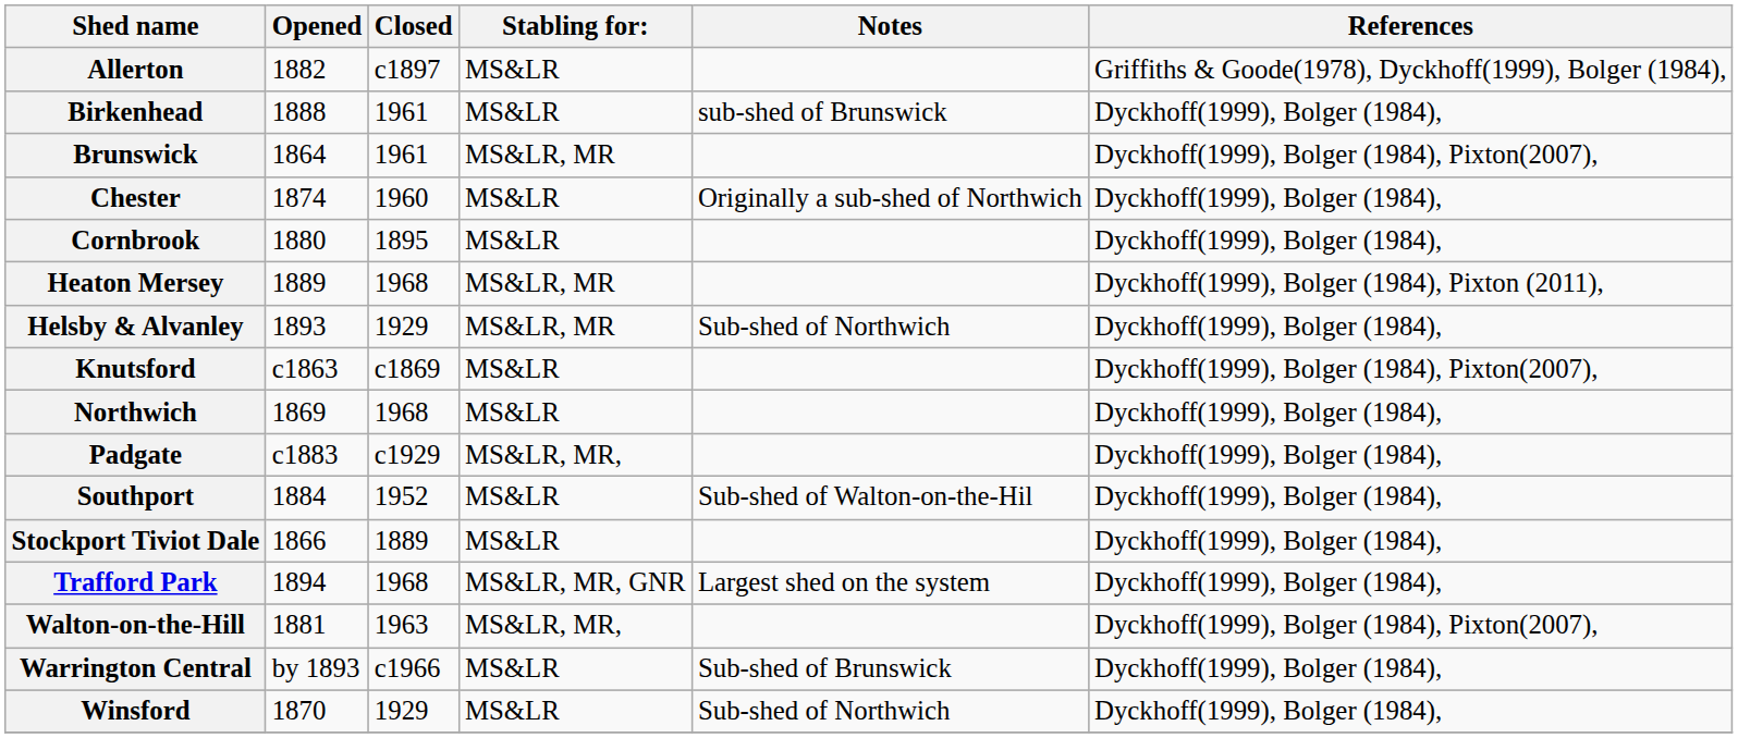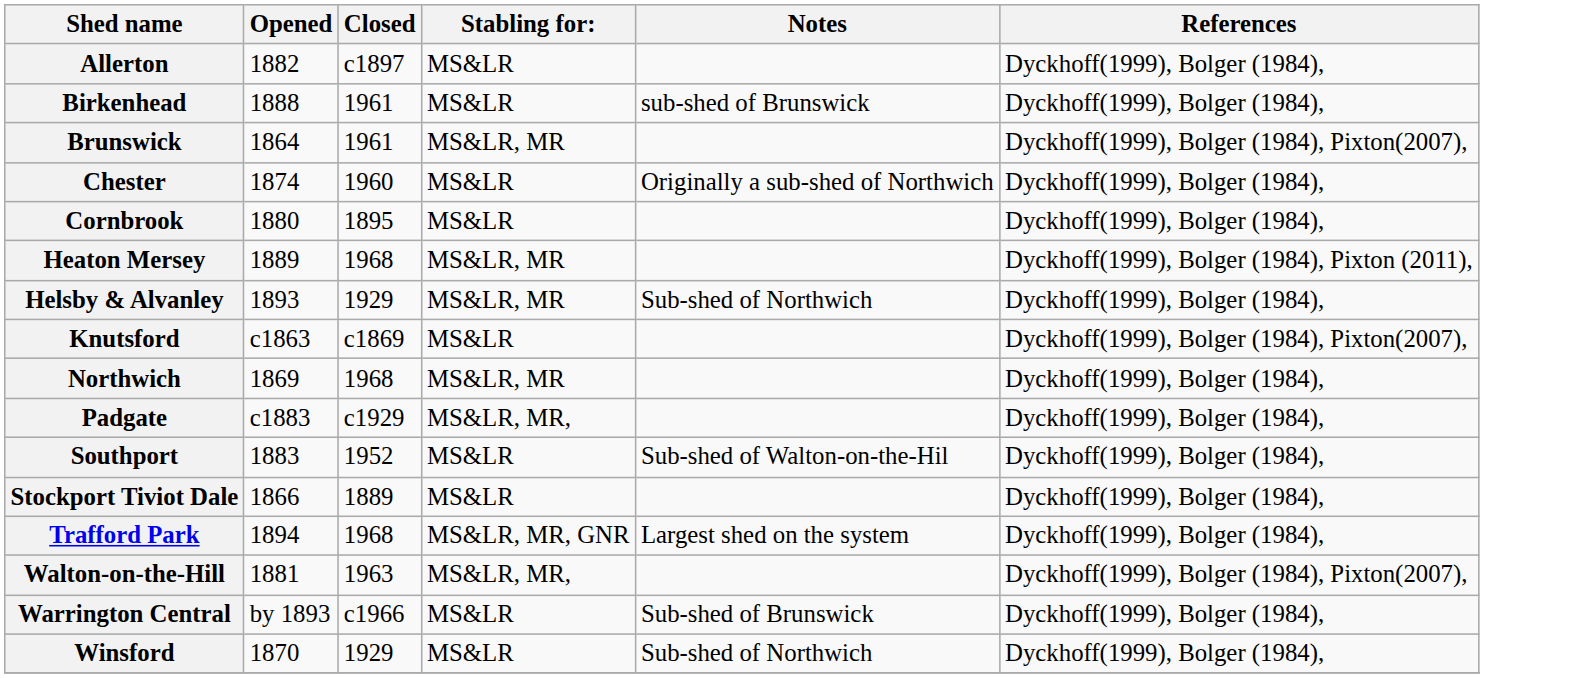 <table class="wikitable plainrowheaders" border="1">
 <tr>
 <th scope="col">Shed name</th>
 <th scope="col">Opened</th>
 <th scope="col">Closed</th>
 <th scope="col">Stabling for:</th>
 <th scope="col">Notes</th>
 <th scope="col">References</th>
 </tr>
 <tr>
 <th scope="row">Allerton</th>
 <td>1882</td>
 <td>c1897</td>
 <td>MS&LR</td>
 <td></td>
-<td>Griffiths & Goode(1978), Dyckhoff(1999), Bolger (1984),</td>
+<td>Dyckhoff(1999), Bolger (1984),</td>
 </tr>
 <tr>
 <th scope="row">Birkenhead</th>
 <td>1888</td>
 <td>1961</td>
 <td>MS&LR</td>
 <td>sub-shed of Brunswick</td>
 <td>Dyckhoff(1999), Bolger (1984),</td>
 </tr>
 <tr>
 <th scope="row">Brunswick</th>
 <td>1864</td>
 <td>1961</td>
 <td>MS&LR, MR</td>
 <td></td>
 <td>Dyckhoff(1999), Bolger (1984), Pixton(2007),</td>
 </tr>
 <tr>
 <th scope="row">Chester</th>
 <td>1874</td>
 <td>1960</td>
 <td>MS&LR</td>
 <td>Originally a sub-shed of Northwich</td>
 <td>Dyckhoff(1999), Bolger (1984),</td>
 </tr>
 <tr>
 <th scope="row">Cornbrook</th>
 <td>1880</td>
 <td>1895</td>
 <td>MS&LR</td>
 <td></td>
 <td>Dyckhoff(1999), Bolger (1984),</td>
 </tr>
 <tr>
 <th scope="row">Heaton Mersey</th>
 <td>1889</td>
 <td>1968</td>
 <td>MS&LR, MR</td>
 <td></td>
 <td>Dyckhoff(1999), Bolger (1984), Pixton (2011),</td>
 </tr>
 <tr>
 <th scope="row">Helsby & Alvanley</th>
 <td>1893</td>
 <td>1929</td>
 <td>MS&LR, MR</td>
 <td>Sub-shed of Northwich</td>
 <td>Dyckhoff(1999), Bolger (1984),</td>
 </tr>
 <tr>
 <th scope="row">Knutsford</th>
 <td>c1863</td>
 <td>c1869</td>
 <td>MS&LR</td>
 <td></td>
 <td>Dyckhoff(1999), Bolger (1984), Pixton(2007),</td>
 </tr>
 <tr>
 <th scope="row">Northwich</th>
 <td>1869</td>
 <td>1968</td>
-<td>MS&LR</td>
+<td>MS&LR, MR</td>
 <td></td>
 <td>Dyckhoff(1999), Bolger (1984),</td>
 </tr>
 <tr>
 <th scope="row">Padgate</th>
 <td>c1883</td>
 <td>c1929</td>
 <td>MS&LR, MR,</td>
 <td></td>
 <td>Dyckhoff(1999), Bolger (1984),</td>
 </tr>
 <tr>
 <th scope="row">Southport</th>
-<td>1884</td>
+<td>1883</td>
 <td>1952</td>
 <td>MS&LR</td>
 <td>Sub-shed of Walton-on-the-Hil</td>
 <td>Dyckhoff(1999), Bolger (1984),</td>
 </tr>
 <tr>
 <th scope="row">Stockport Tiviot Dale</th>
 <td>1866</td>
 <td>1889</td>
 <td>MS&LR</td>
 <td></td>
 <td>Dyckhoff(1999), Bolger (1984),</td>
 </tr>
 <tr>
 <th scope="row"><a href='#'>Trafford Park</a></th>
 <td>1894</td>
 <td>1968</td>
 <td>MS&LR, MR, GNR</td>
 <td>Largest shed on the system</td>
 <td>Dyckhoff(1999), Bolger (1984),</td>
 </tr>
 <tr>
 <th scope="row">Walton-on-the-Hill</th>
 <td>1881</td>
 <td>1963</td>
 <td>MS&LR, MR,</td>
 <td></td>
 <td>Dyckhoff(1999), Bolger (1984), Pixton(2007),</td>
 </tr>
 <tr>
 <th scope="row">Warrington Central</th>
 <td>by 1893</td>
 <td>c1966</td>
 <td>MS&LR</td>
 <td>Sub-shed of Brunswick</td>
 <td>Dyckhoff(1999), Bolger (1984),</td>
 </tr>
 <tr>
 <th scope="row">Winsford</th>
 <td>1870</td>
 <td>1929</td>
 <td>MS&LR</td>
 <td>Sub-shed of Northwich</td>
 <td>Dyckhoff(1999), Bolger (1984),</td>
 </tr>
 <tr>
 </tr>
 </table>
